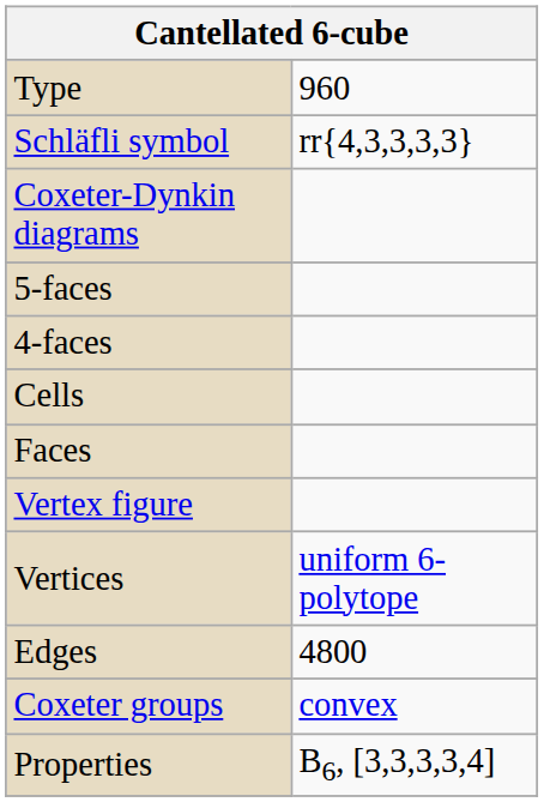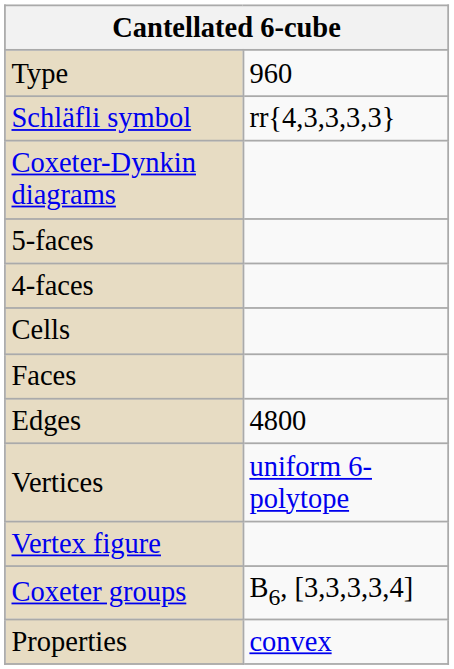 <table class="wikitable" align="right" style="margin-left:10px" width="250">
 <tr>
 <th bgcolor=#e7dcc3 colspan=2>Cantellated 6-cube</th>
 </tr>
 <tr>
 <td bgcolor=#e7dcc3>Type</td>
 <td>960</td>
 </tr>
 <tr>
 <td bgcolor=#e7dcc3><a href='#'>Schläfli symbol</a></td>
 <td>rr{4,3,3,3,3}<br></td>
 </tr>
 <tr>
 <td bgcolor=#e7dcc3><a href='#'>Coxeter-Dynkin diagrams</a></td>
 <td><br></td>
 </tr>
 <tr>
 <td bgcolor=#e7dcc3>5-faces</td>
 <td></td>
 </tr>
 <tr>
 <td bgcolor=#e7dcc3>4-faces</td>
 <td></td>
 </tr>
 <tr>
 <td bgcolor=#e7dcc3>Cells</td>
 <td></td>
 </tr>
 <tr>
 <td bgcolor=#e7dcc3>Faces</td>
 <td></td>
 </tr>
 <tr>
-<td bgcolor=#e7dcc3><a href='#'>Vertex figure</a></td>
-<td></td>
+<td bgcolor=#e7dcc3>Edges</td>
+<td>4800</td>
 </tr>
 <tr>
 <td bgcolor=#e7dcc3>Vertices</td>
 <td><a href='#'>uniform 6-polytope</a></td>
 </tr>
 <tr>
-<td bgcolor=#e7dcc3>Edges</td>
-<td>4800</td>
+<td bgcolor=#e7dcc3><a href='#'>Vertex figure</a></td>
+<td></td>
 </tr>
 <tr>
 <td bgcolor=#e7dcc3><a href='#'>Coxeter groups</a></td>
-<td><a href='#'>convex</a></td>
+<td>B<sub>6</sub>, [3,3,3,3,4]</td>
 </tr>
 <tr>
 <td bgcolor=#e7dcc3>Properties</td>
-<td>B<sub>6</sub>, [3,3,3,3,4]</td>
+<td><a href='#'>convex</a></td>
 </tr>
 </table>
